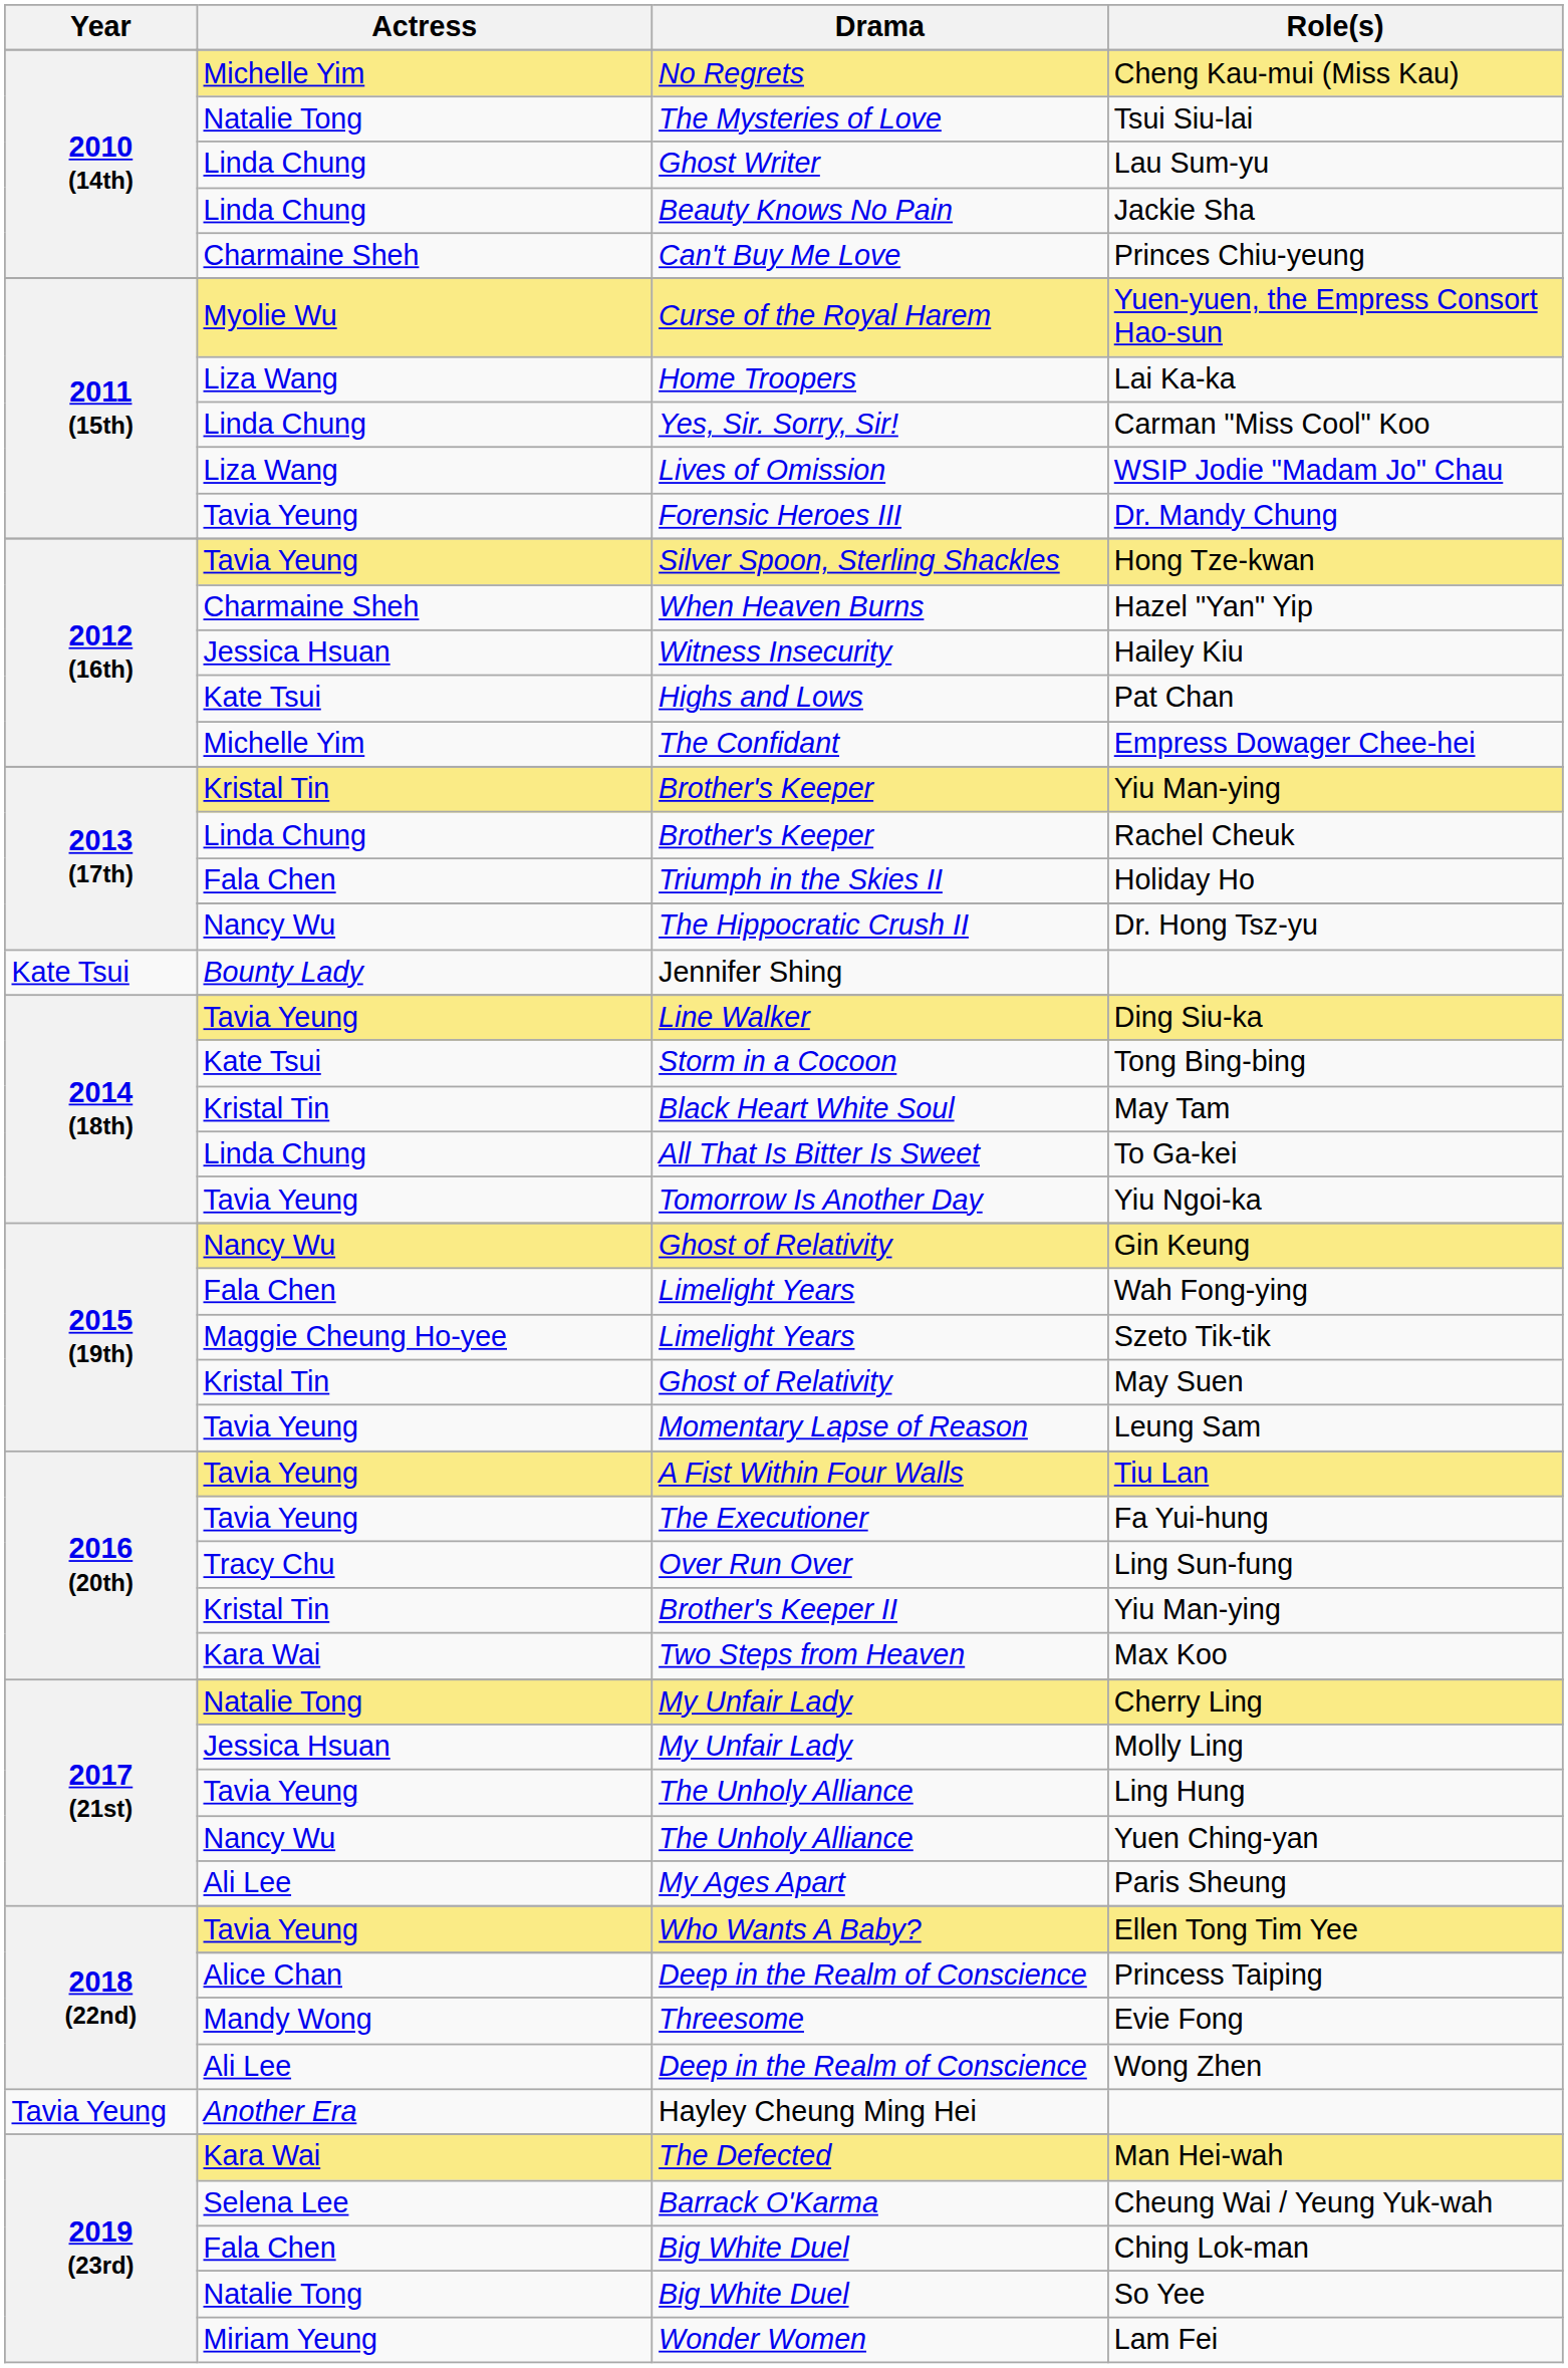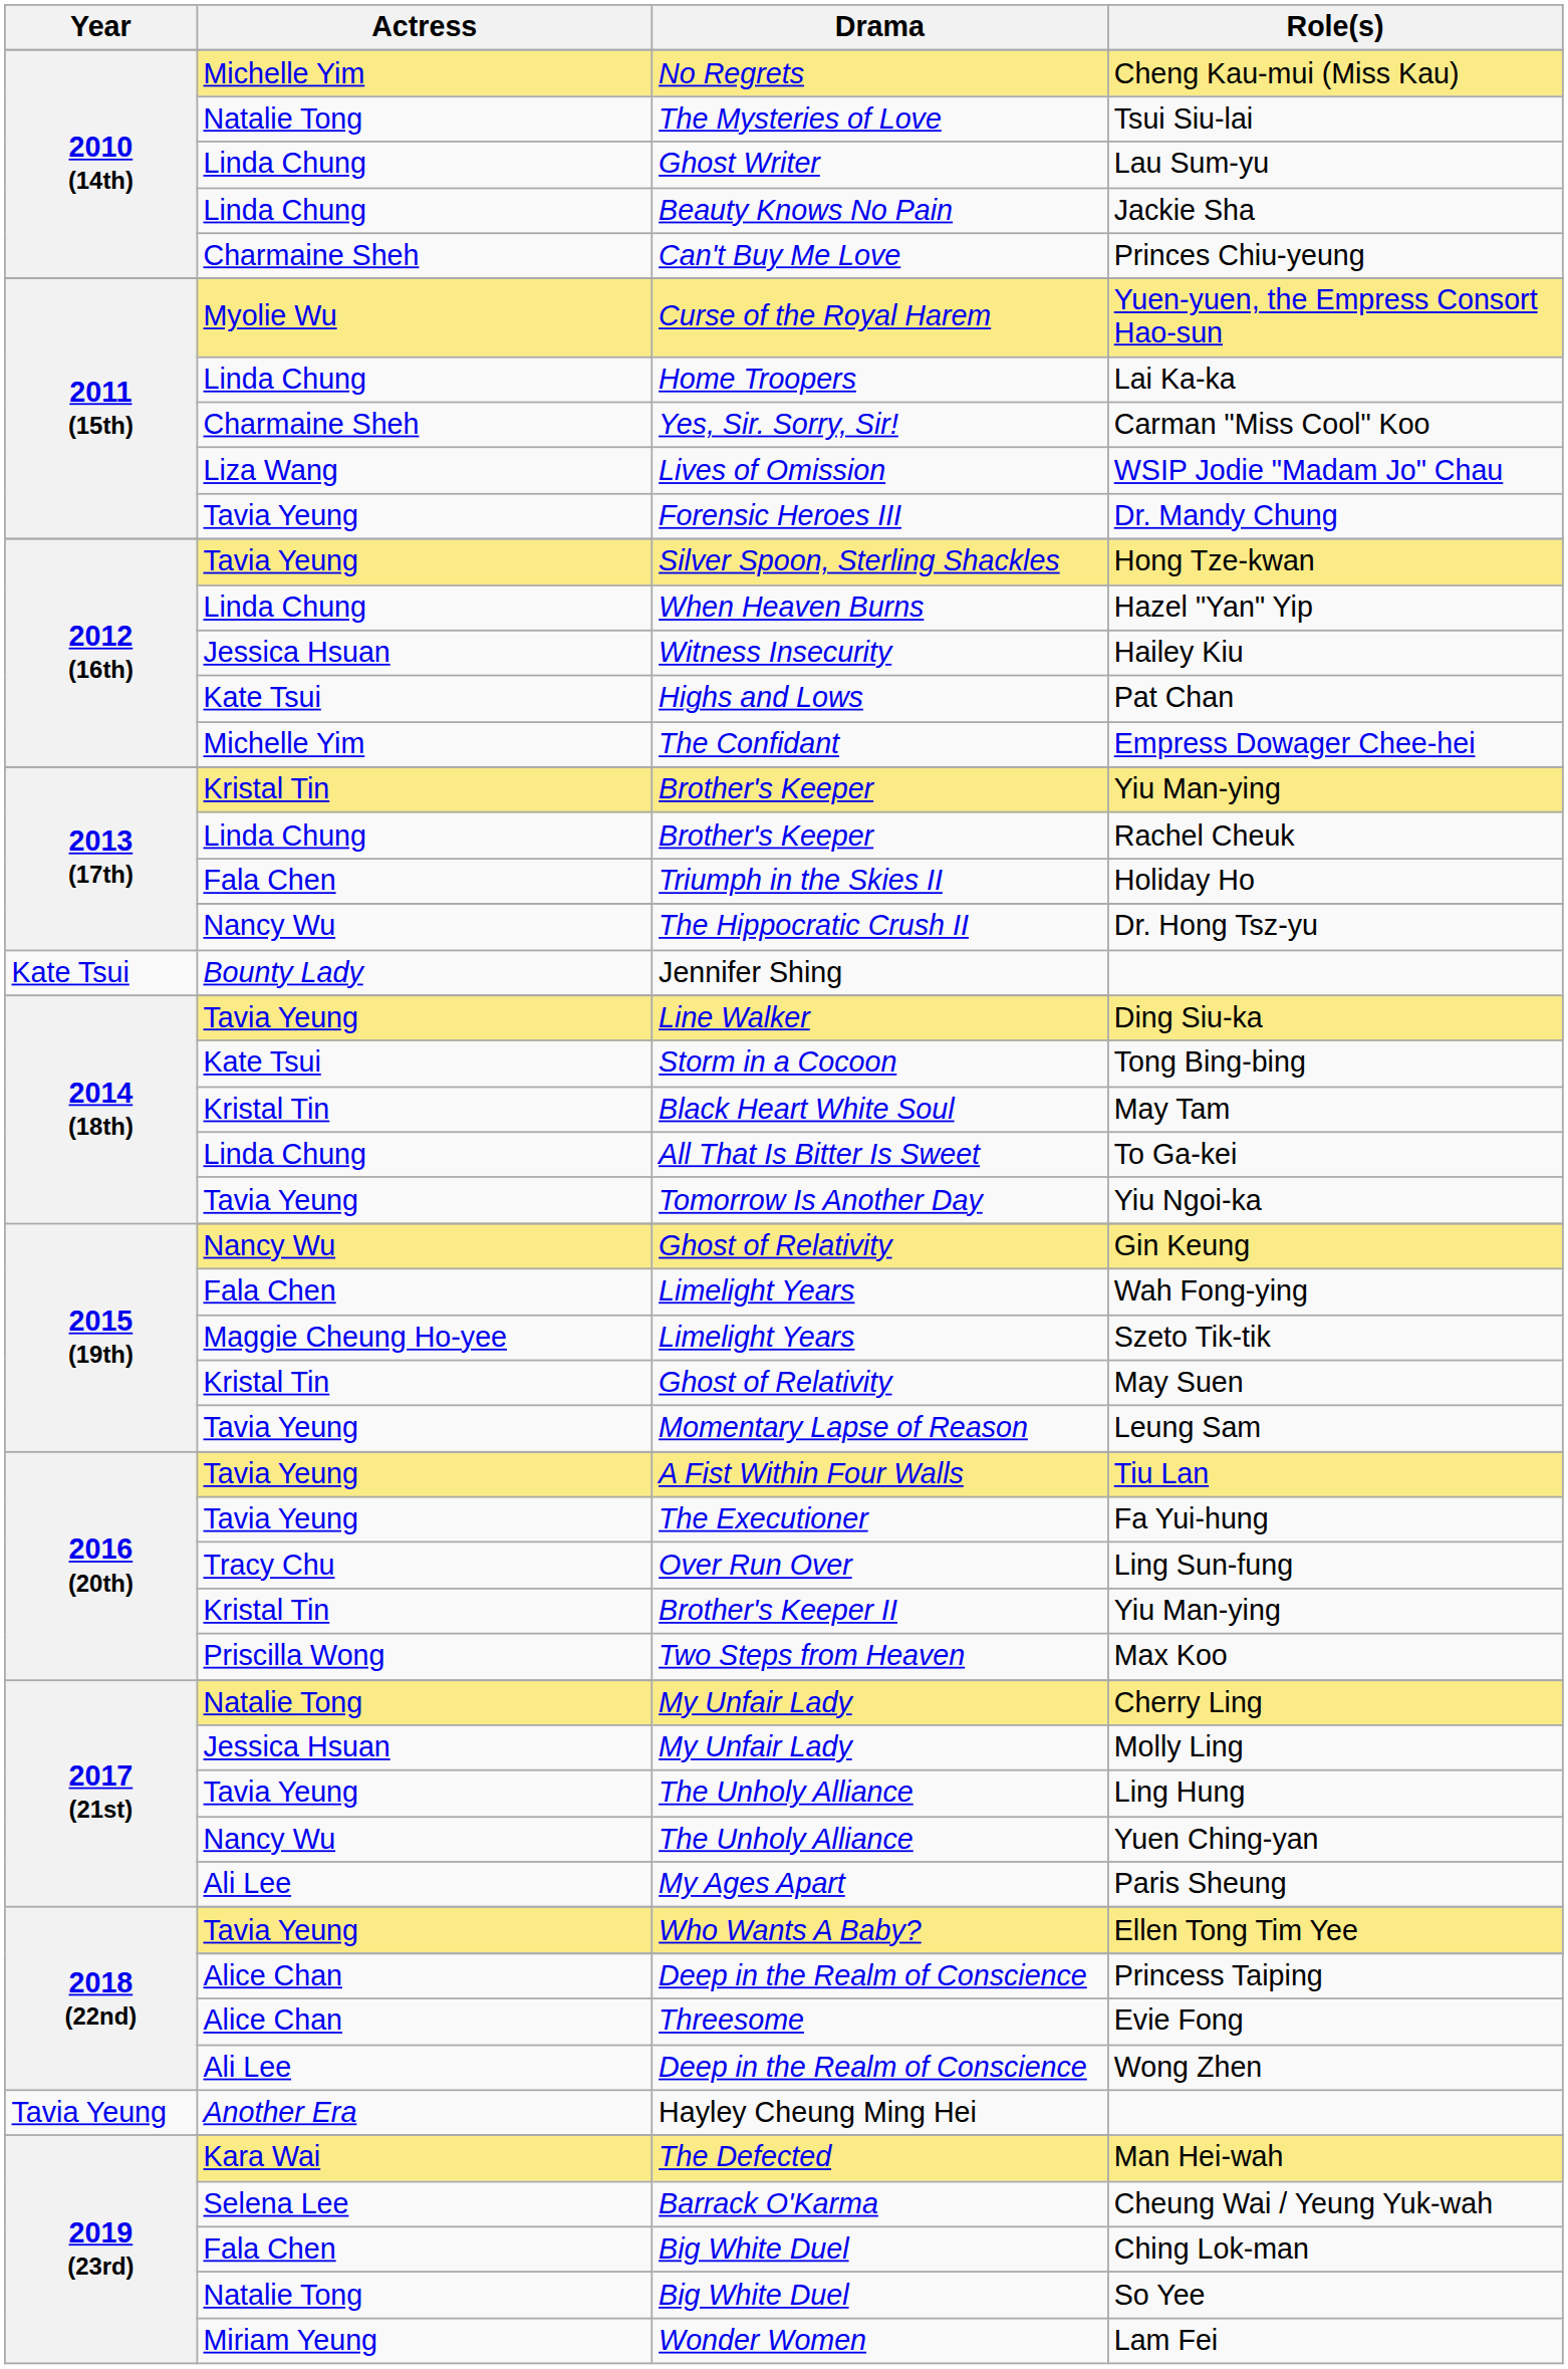 <table class="wikitable">
 <tr>
 <th width="8%">Year</th>
 <th width="19%">Actress</th>
 <th width="19%">Drama</th>
 <th width="19%">Role(s)</th>
 </tr>
 <tr>
 </tr>
 <tr>
 <th scope="row" rowspan=6 style="text-align:center"><strong><a href='#'>2010</a></strong><br><small>(14th)</small></th>
 </tr>
 <tr style="background:#FAEB86">
 <td><a href='#'>Michelle Yim</a></td>
 <td><em><a href='#'>No Regrets</a></em></td>
 <td>Cheng Kau-mui (Miss Kau)</td>
 </tr>
 <tr>
 <td><a href='#'>Natalie Tong</a> </td>
 <td><em><a href='#'>The Mysteries of Love</a></em></td>
 <td>Tsui Siu-lai</td>
 </tr>
 <tr>
 <td><a href='#'>Linda Chung</a></td>
 <td><em><a href='#'>Ghost Writer</a></em></td>
 <td>Lau Sum-yu</td>
 </tr>
 <tr>
 <td><a href='#'>Linda Chung</a></td>
 <td><em><a href='#'>Beauty Knows No Pain</a></em></td>
 <td>Jackie Sha</td>
 </tr>
 <tr>
 <td><a href='#'>Charmaine Sheh</a></td>
 <td><em><a href='#'>Can't Buy Me Love</a></em></td>
 <td>Princes Chiu-yeung</td>
 </tr>
 <tr>
 </tr>
 <tr>
 <th scope="row" rowspan=6 style="text-align:center"><strong><a href='#'>2011</a></strong><br><small>(15th)</small></th>
 </tr>
 <tr style="background:#FAEB86">
 <td><a href='#'>Myolie Wu</a> </td>
 <td><em><a href='#'>Curse of the Royal Harem</a></em></td>
 <td><a href='#'>Yuen-yuen, the Empress Consort Hao-sun</a></td>
 </tr>
 <tr>
-<td><a href='#'>Liza Wang</a></td>
+<td><a href='#'>Linda Chung</a></td>
 <td><em><a href='#'>Home Troopers</a></em></td>
 <td>Lai Ka-ka</td>
 </tr>
 <tr>
-<td><a href='#'>Linda Chung</a></td>
+<td><a href='#'>Charmaine Sheh</a></td>
 <td><em><a href='#'>Yes, Sir. Sorry, Sir!</a></em></td>
 <td>Carman "Miss Cool" Koo</td>
 </tr>
 <tr>
 <td><a href='#'>Liza Wang</a></td>
 <td><em><a href='#'>Lives of Omission</a></em></td>
 <td><a href='#'>WSIP Jodie "Madam Jo" Chau</a></td>
 </tr>
 <tr>
 <td><a href='#'>Tavia Yeung</a></td>
 <td><em><a href='#'>Forensic Heroes III</a></em></td>
 <td><a href='#'>Dr. Mandy Chung</a></td>
 </tr>
 <tr>
 </tr>
 <tr>
 <th scope="row" rowspan=6 style="text-align:center"><strong><a href='#'>2012</a></strong><br><small>(16th)</small></th>
 </tr>
 <tr style="background:#FAEB86">
 <td><a href='#'>Tavia Yeung</a> </td>
 <td><em><a href='#'>Silver Spoon, Sterling Shackles</a></em></td>
 <td>Hong Tze-kwan</td>
 </tr>
 <tr>
-<td><a href='#'>Charmaine Sheh</a></td>
+<td><a href='#'>Linda Chung</a></td>
 <td><em><a href='#'>When Heaven Burns</a></em></td>
 <td>Hazel "Yan" Yip</td>
 </tr>
 <tr>
 <td><a href='#'>Jessica Hsuan</a></td>
 <td><em><a href='#'>Witness Insecurity</a></em></td>
 <td>Hailey Kiu</td>
 </tr>
 <tr>
 <td><a href='#'>Kate Tsui</a></td>
 <td><em><a href='#'>Highs and Lows</a></em></td>
 <td>Pat Chan</td>
 </tr>
 <tr>
 <td><a href='#'>Michelle Yim</a></td>
 <td><em><a href='#'>The Confidant</a></em></td>
 <td><a href='#'>Empress Dowager Chee-hei</a></td>
 </tr>
 <tr>
 </tr>
 <tr>
 <th scope="row" rowspan=6 style="text-align:center"><strong><a href='#'>2013</a></strong><br><small>(17th)</small></th>
 </tr>
 <tr style="background:#FAEB86">
 <td><a href='#'>Kristal Tin</a> </td>
 <td><em><a href='#'>Brother's Keeper</a></em></td>
 <td>Yiu Man-ying</td>
 </tr>
 <tr>
 <td><a href='#'>Linda Chung</a></td>
 <td><em><a href='#'>Brother's Keeper</a></em></td>
 <td>Rachel Cheuk</td>
 </tr>
 <tr>
 <td><a href='#'>Fala Chen</a></td>
 <td><em><a href='#'>Triumph in the Skies II</a></em></td>
 <td>Holiday Ho</td>
 </tr>
 <tr>
 </tr>
 <tr>
 <td><a href='#'>Nancy Wu</a> </td>
 <td><em><a href='#'>The Hippocratic Crush II</a></em></td>
 <td>Dr. Hong Tsz-yu</td>
 </tr>
 <tr>
 <td><a href='#'>Kate Tsui</a></td>
 <td><em><a href='#'>Bounty Lady</a></em></td>
 <td>Jennifer Shing</td>
 </tr>
 <tr>
 <th scope="row" rowspan=6 style="text-align:center"><strong><a href='#'>2014</a></strong><br><small>(18th)</small></th>
 </tr>
 <tr style="background:#FAEB86">
 <td><a href='#'>Tavia Yeung</a></td>
 <td><em><a href='#'>Line Walker</a></em></td>
 <td>Ding Siu-ka</td>
 </tr>
 <tr>
 <td><a href='#'>Kate Tsui</a></td>
 <td><em><a href='#'>Storm in a Cocoon</a></em></td>
 <td>Tong Bing-bing</td>
 </tr>
 <tr>
 <td><a href='#'>Kristal Tin</a></td>
 <td><em><a href='#'>Black Heart White Soul</a></em></td>
 <td>May Tam</td>
 </tr>
 <tr>
 <td><a href='#'>Linda Chung</a></td>
 <td><em><a href='#'>All That Is Bitter Is Sweet</a></em></td>
 <td>To Ga-kei</td>
 </tr>
 <tr>
 <td><a href='#'>Tavia Yeung</a></td>
 <td><em><a href='#'>Tomorrow Is Another Day</a></em></td>
 <td>Yiu Ngoi-ka</td>
 </tr>
 <tr>
 <th scope="row" rowspan=6 style="text-align:center"><strong><a href='#'>2015</a></strong><br><small>(19th)</small></th>
 </tr>
 <tr style="background:#FAEB86">
 <td><a href='#'>Nancy Wu</a> </td>
 <td><em><a href='#'>Ghost of Relativity</a></em></td>
 <td>Gin Keung</td>
 </tr>
 <tr>
 <td><a href='#'>Fala Chen</a></td>
 <td><em><a href='#'>Limelight Years</a></em></td>
 <td>Wah Fong-ying</td>
 </tr>
 <tr>
 <td><a href='#'>Maggie Cheung Ho-yee</a></td>
 <td><em><a href='#'>Limelight Years</a></em></td>
 <td>Szeto Tik-tik</td>
 </tr>
 <tr>
 <td><a href='#'>Kristal Tin</a></td>
 <td><em><a href='#'>Ghost of Relativity</a></em></td>
 <td>May Suen</td>
 </tr>
 <tr>
 <td><a href='#'>Tavia Yeung</a></td>
 <td><em><a href='#'>Momentary Lapse of Reason</a></em></td>
 <td>Leung Sam</td>
 </tr>
 <tr>
 <th scope="row" rowspan=6 style="text-align:center"><strong><a href='#'>2016</a></strong><br><small>(20th)</small></th>
 </tr>
 <tr style="background:#FAEB86">
 <td><a href='#'>Tavia Yeung</a></td>
 <td><em><a href='#'>A Fist Within Four Walls</a></em></td>
 <td><a href='#'>Tiu Lan</a></td>
 </tr>
 <tr>
 <td><a href='#'>Tavia Yeung</a> </td>
 <td><em><a href='#'>The Executioner</a></em></td>
 <td>Fa Yui-hung</td>
 </tr>
 <tr>
 <td><a href='#'>Tracy Chu</a></td>
 <td><em><a href='#'>Over Run Over</a></em></td>
 <td>Ling Sun-fung</td>
 </tr>
 <tr>
 <td><a href='#'>Kristal Tin</a></td>
 <td><em><a href='#'>Brother's Keeper II</a></em></td>
 <td>Yiu Man-ying</td>
 </tr>
 <tr>
-<td><a href='#'>Kara Wai</a> </td>
+<td><a href='#'>Priscilla Wong</a></td>
 <td><em><a href='#'>Two Steps from Heaven</a></em></td>
 <td>Max Koo</td>
 </tr>
 <tr>
 <th scope="row" rowspan=6 style="text-align:center"><strong><a href='#'>2017</a></strong><br><small>(21st)</small></th>
 </tr>
 <tr style="background:#FAEB86">
 <td><a href='#'>Natalie Tong</a> </td>
 <td><em><a href='#'>My Unfair Lady</a></em></td>
 <td>Cherry Ling</td>
 </tr>
 <tr>
 <td><a href='#'>Jessica Hsuan</a></td>
 <td><em><a href='#'>My Unfair Lady</a></em></td>
 <td>Molly Ling</td>
 </tr>
 <tr>
 <td><a href='#'>Tavia Yeung</a></td>
 <td><em><a href='#'>The Unholy Alliance</a></em></td>
 <td>Ling Hung</td>
 </tr>
 <tr>
 <td><a href='#'>Nancy Wu</a></td>
 <td><em><a href='#'>The Unholy Alliance</a></em></td>
 <td>Yuen Ching-yan</td>
 </tr>
 <tr>
 <td><a href='#'>Ali Lee</a></td>
 <td><em><a href='#'>My Ages Apart</a></em></td>
 <td>Paris Sheung</td>
 </tr>
 <tr>
 <th scope="row" rowspan=6 style="text-align:center"><strong><a href='#'>2018</a></strong><br><small>(22nd)</small></th>
 </tr>
 <tr style="background:#FAEB86">
 <td><a href='#'>Tavia Yeung</a> </td>
 <td><em><a href='#'>Who Wants A Baby?</a></em></td>
 <td>Ellen Tong Tim Yee</td>
 </tr>
 <tr>
 </tr>
 <tr>
 <td><a href='#'>Alice Chan</a></td>
 <td><em><a href='#'>Deep in the Realm of Conscience</a></em></td>
 <td>Princess Taiping</td>
 </tr>
 <tr>
-<td><a href='#'>Mandy Wong</a></td>
+<td><a href='#'>Alice Chan</a></td>
 <td><em><a href='#'>Threesome</a></em></td>
 <td>Evie Fong</td>
 </tr>
 <tr>
 <td><a href='#'>Ali Lee</a></td>
 <td><em><a href='#'>Deep in the Realm of Conscience</a></em></td>
 <td>Wong Zhen</td>
 </tr>
 <tr>
 <td><a href='#'>Tavia Yeung</a></td>
 <td><em><a href='#'>Another Era</a></em></td>
 <td>Hayley Cheung Ming Hei</td>
 </tr>
 <tr>
 <th scope="row" rowspan=6 style="text-align:center"><strong><a href='#'>2019</a></strong><br><small>(23rd)</small></th>
 </tr>
 <tr style="background:#FAEB86">
 <td><a href='#'>Kara Wai</a> </td>
 <td><em><a href='#'>The Defected</a></em></td>
 <td>Man Hei-wah</td>
 </tr>
 <tr>
 <td><a href='#'>Selena Lee</a></td>
 <td><em><a href='#'>Barrack O'Karma</a></em></td>
 <td>Cheung Wai / Yeung Yuk-wah</td>
 </tr>
 <tr>
 <td><a href='#'>Fala Chen</a></td>
 <td><em><a href='#'>Big White Duel</a></em></td>
 <td>Ching Lok-man</td>
 </tr>
 <tr>
 <td><a href='#'>Natalie Tong</a></td>
 <td><em><a href='#'>Big White Duel</a></em></td>
 <td>So Yee</td>
 </tr>
 <tr>
 <td><a href='#'>Miriam Yeung</a></td>
 <td><em><a href='#'>Wonder Women</a></em></td>
 <td>Lam Fei</td>
 </tr>
 </table>
